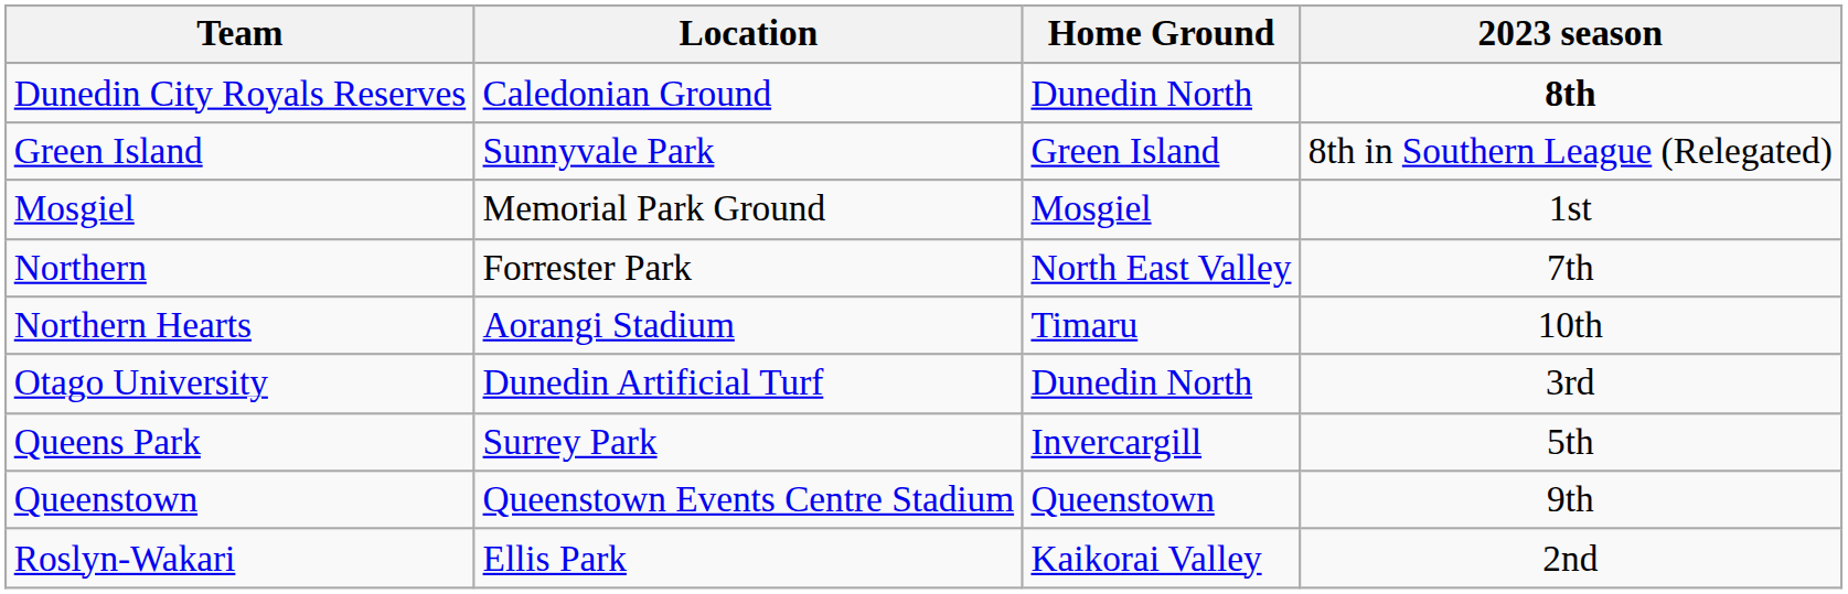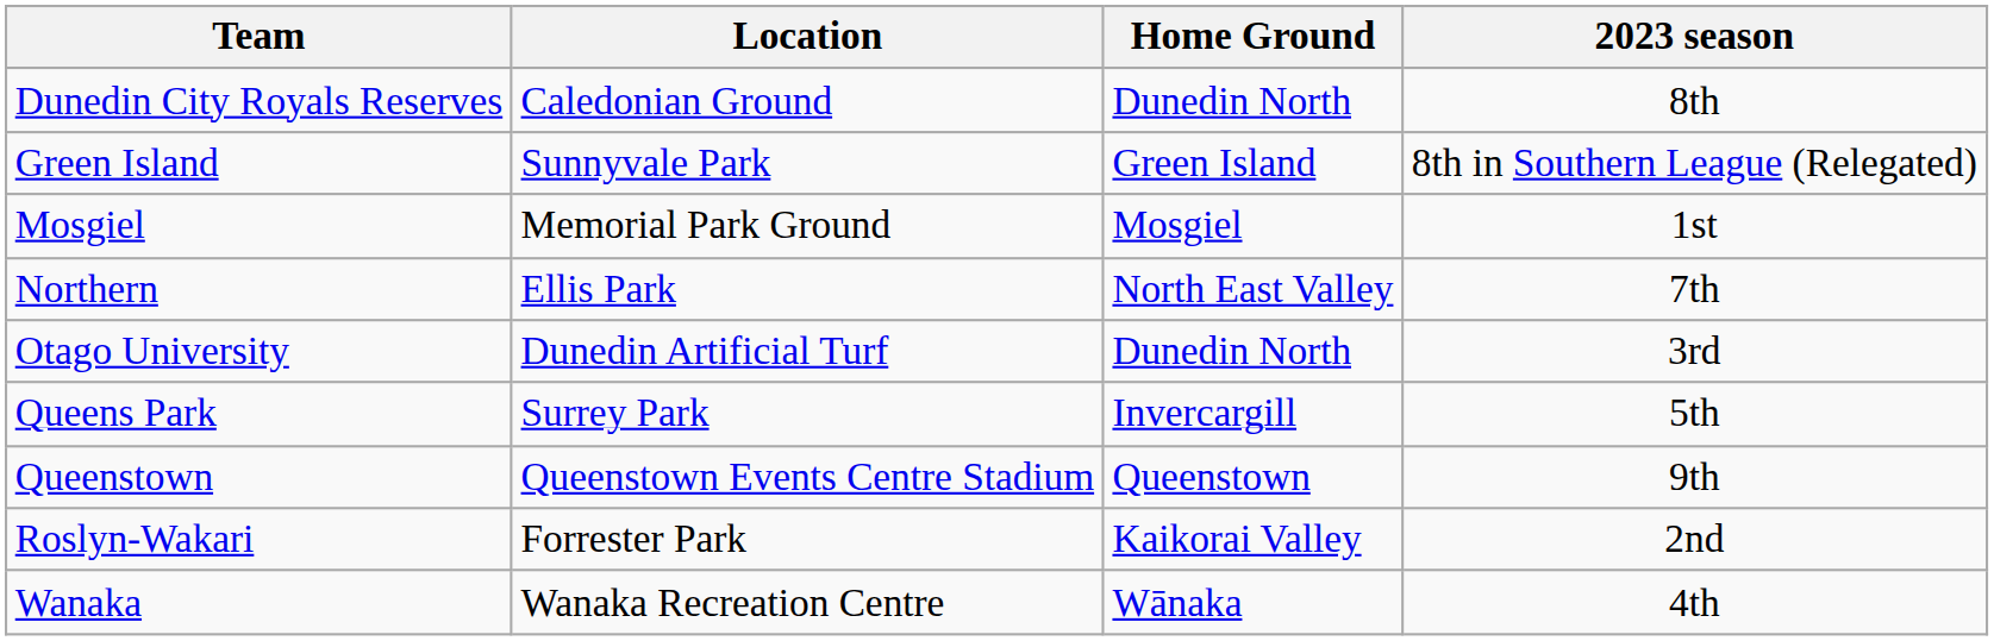 <table class="wikitable sortable">
 <tr>
 <th>Team</th>
 <th>Location</th>
 <th>Home Ground</th>
 <th>2023 season</th>
 </tr>
 <tr>
 <td><a href='#'>Dunedin City Royals Reserves</a></td>
 <td><a href='#'>Caledonian Ground</a></td>
 <td><a href='#'>Dunedin North</a></td>
-<td align="center"><strong>8th</strong></td>
+<td align="center">8th</td>
 </tr>
 <tr>
 <td><a href='#'>Green Island</a></td>
 <td><a href='#'>Sunnyvale Park</a></td>
 <td><a href='#'>Green Island</a></td>
 <td align="center">8th in <a href='#'>Southern League</a> (Relegated)</td>
 </tr>
 <tr>
 <td><a href='#'>Mosgiel</a></td>
 <td>Memorial Park Ground</td>
 <td><a href='#'>Mosgiel</a></td>
 <td align="center">1st</td>
 </tr>
 <tr>
 <td><a href='#'>Northern</a></td>
-<td>Forrester Park</td>
+<td><a href='#'>Ellis Park</a></td>
 <td><a href='#'>North East Valley</a></td>
 <td align="center">7th</td>
-</tr>
-<tr>
-<td><a href='#'>Northern Hearts</a></td>
-<td><a href='#'>Aorangi Stadium</a></td>
-<td><a href='#'>Timaru</a></td>
-<td align="center">10th</td>
 </tr>
 <tr>
 <td><a href='#'>Otago University</a></td>
 <td><a href='#'>Dunedin Artificial Turf</a></td>
 <td><a href='#'>Dunedin North</a></td>
 <td align="center">3rd</td>
 </tr>
 <tr>
 <td><a href='#'>Queens Park</a></td>
 <td><a href='#'>Surrey Park</a></td>
 <td><a href='#'>Invercargill</a></td>
 <td align="center">5th</td>
 </tr>
 <tr>
 <td><a href='#'>Queenstown</a></td>
 <td><a href='#'>Queenstown Events Centre Stadium</a></td>
 <td><a href='#'>Queenstown</a></td>
 <td align="center">9th</td>
 </tr>
 <tr>
 <td><a href='#'>Roslyn-Wakari</a></td>
-<td><a href='#'>Ellis Park</a></td>
+<td>Forrester Park</td>
 <td><a href='#'>Kaikorai Valley</a></td>
 <td align="center">2nd</td>
 </tr>
+<tr>
+<td><a href='#'>Wanaka</a></td>
+<td>Wanaka Recreation Centre</td>
+<td><a href='#'>Wānaka</a></td>
+<td align="center">4th</td>
+</tr>
 </table>
